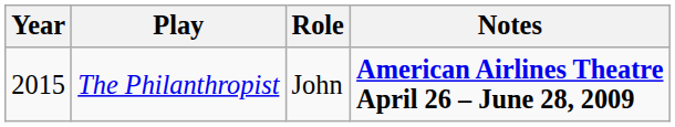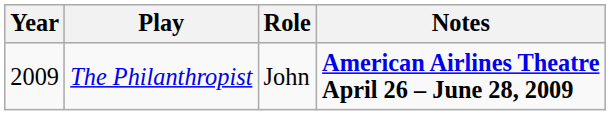 <table class="wikitable">
 <tr>
 <th>Year</th>
 <th>Play</th>
 <th>Role</th>
 <th>Notes</th>
 </tr>
 <tr>
-<td>2015</td>
+<td>2009</td>
 <td><em><a href='#'>The Philanthropist</a></em></td>
 <td>John</td>
 <td><strong><a href='#'>American Airlines Theatre</a><br>April 26 – June 28, 2009</strong></td>
 </tr>
 </table>
